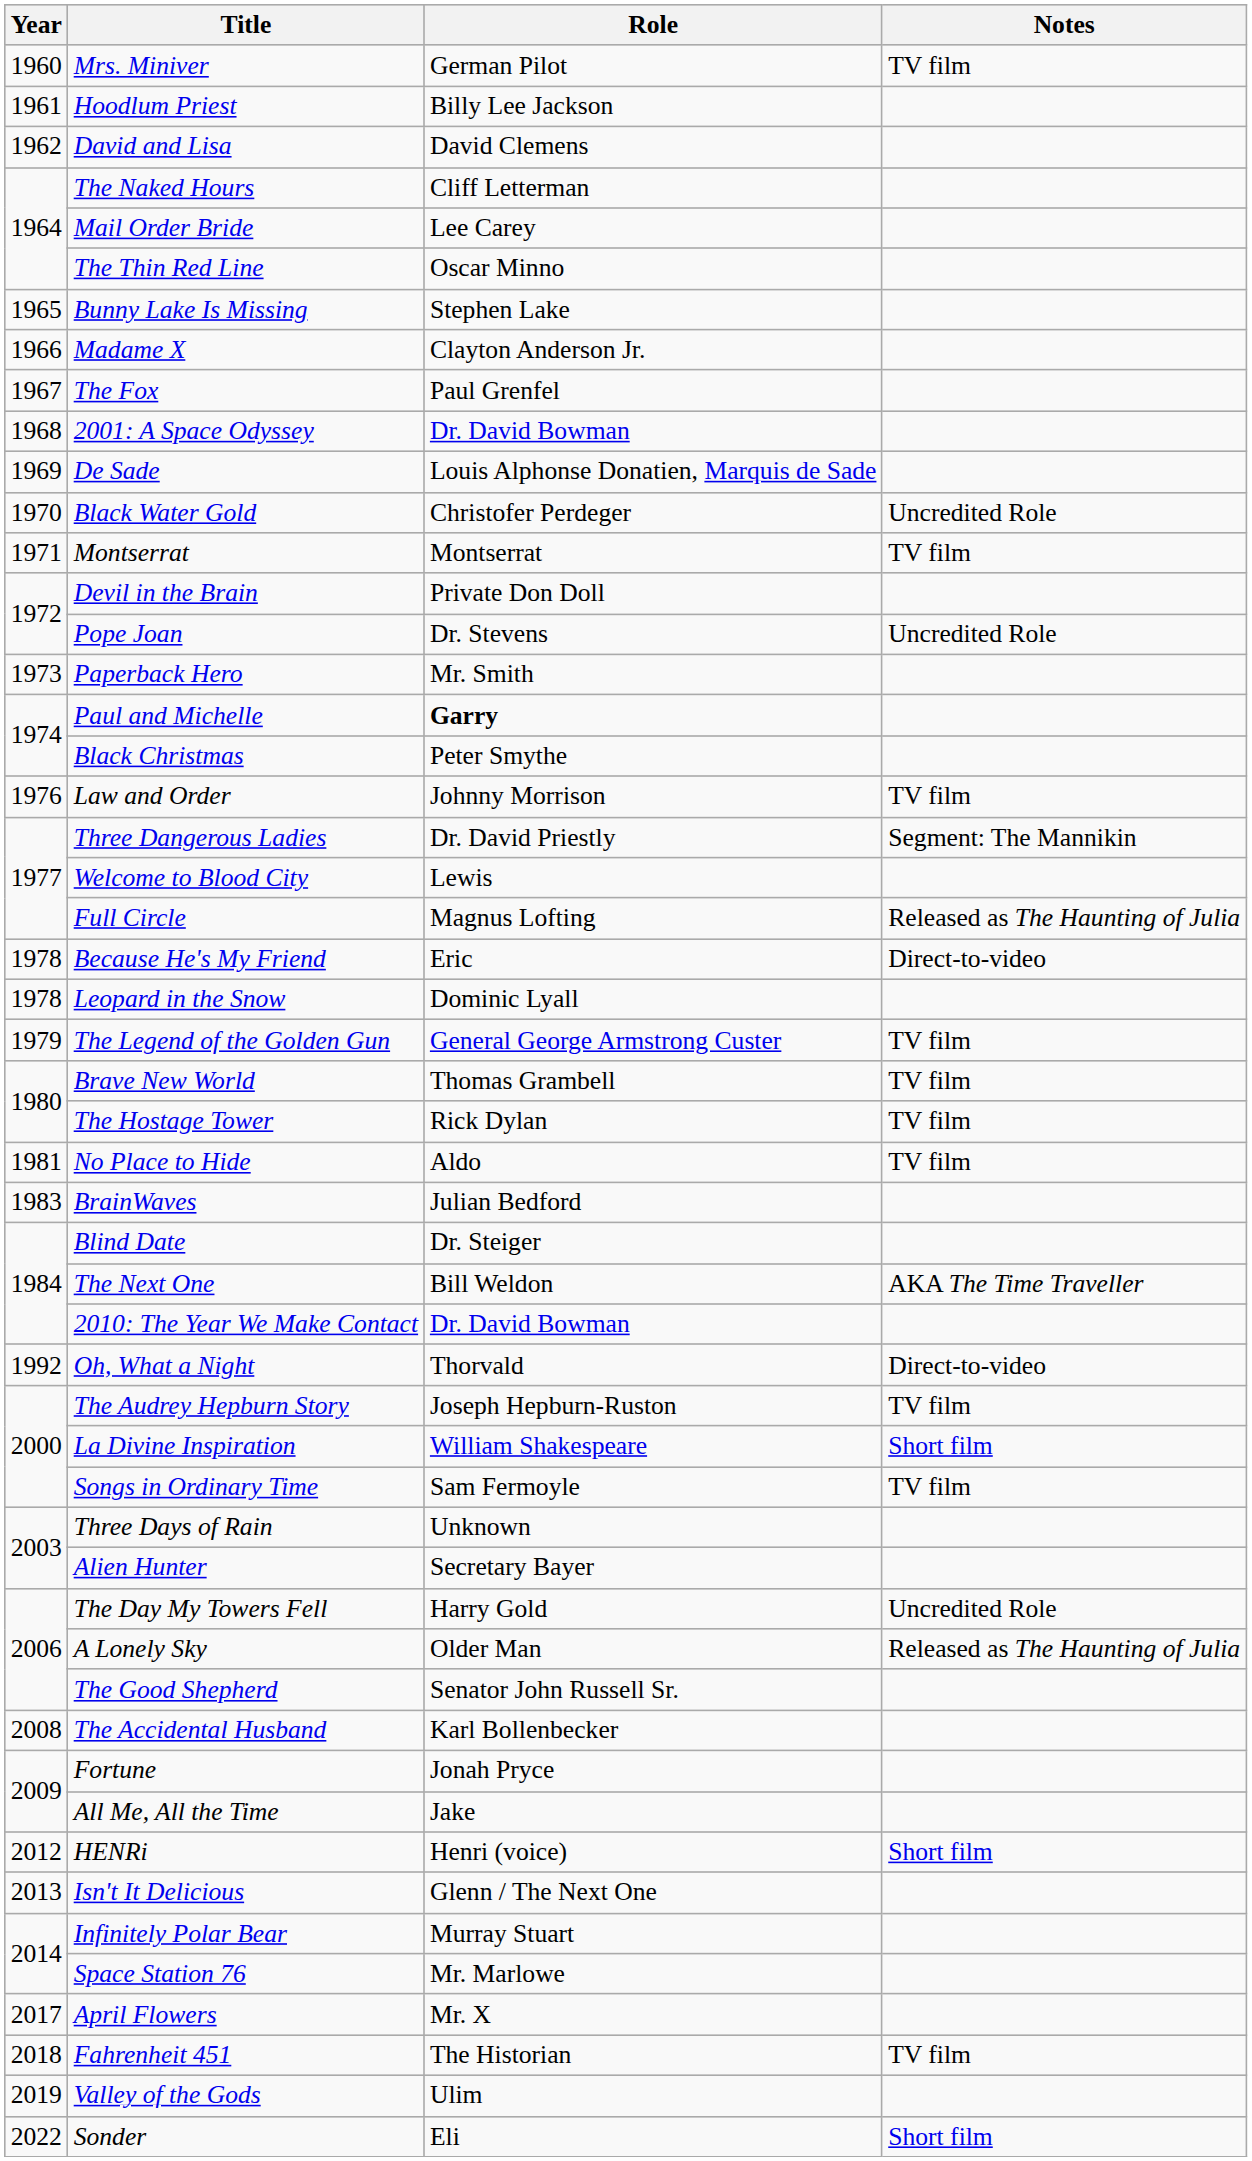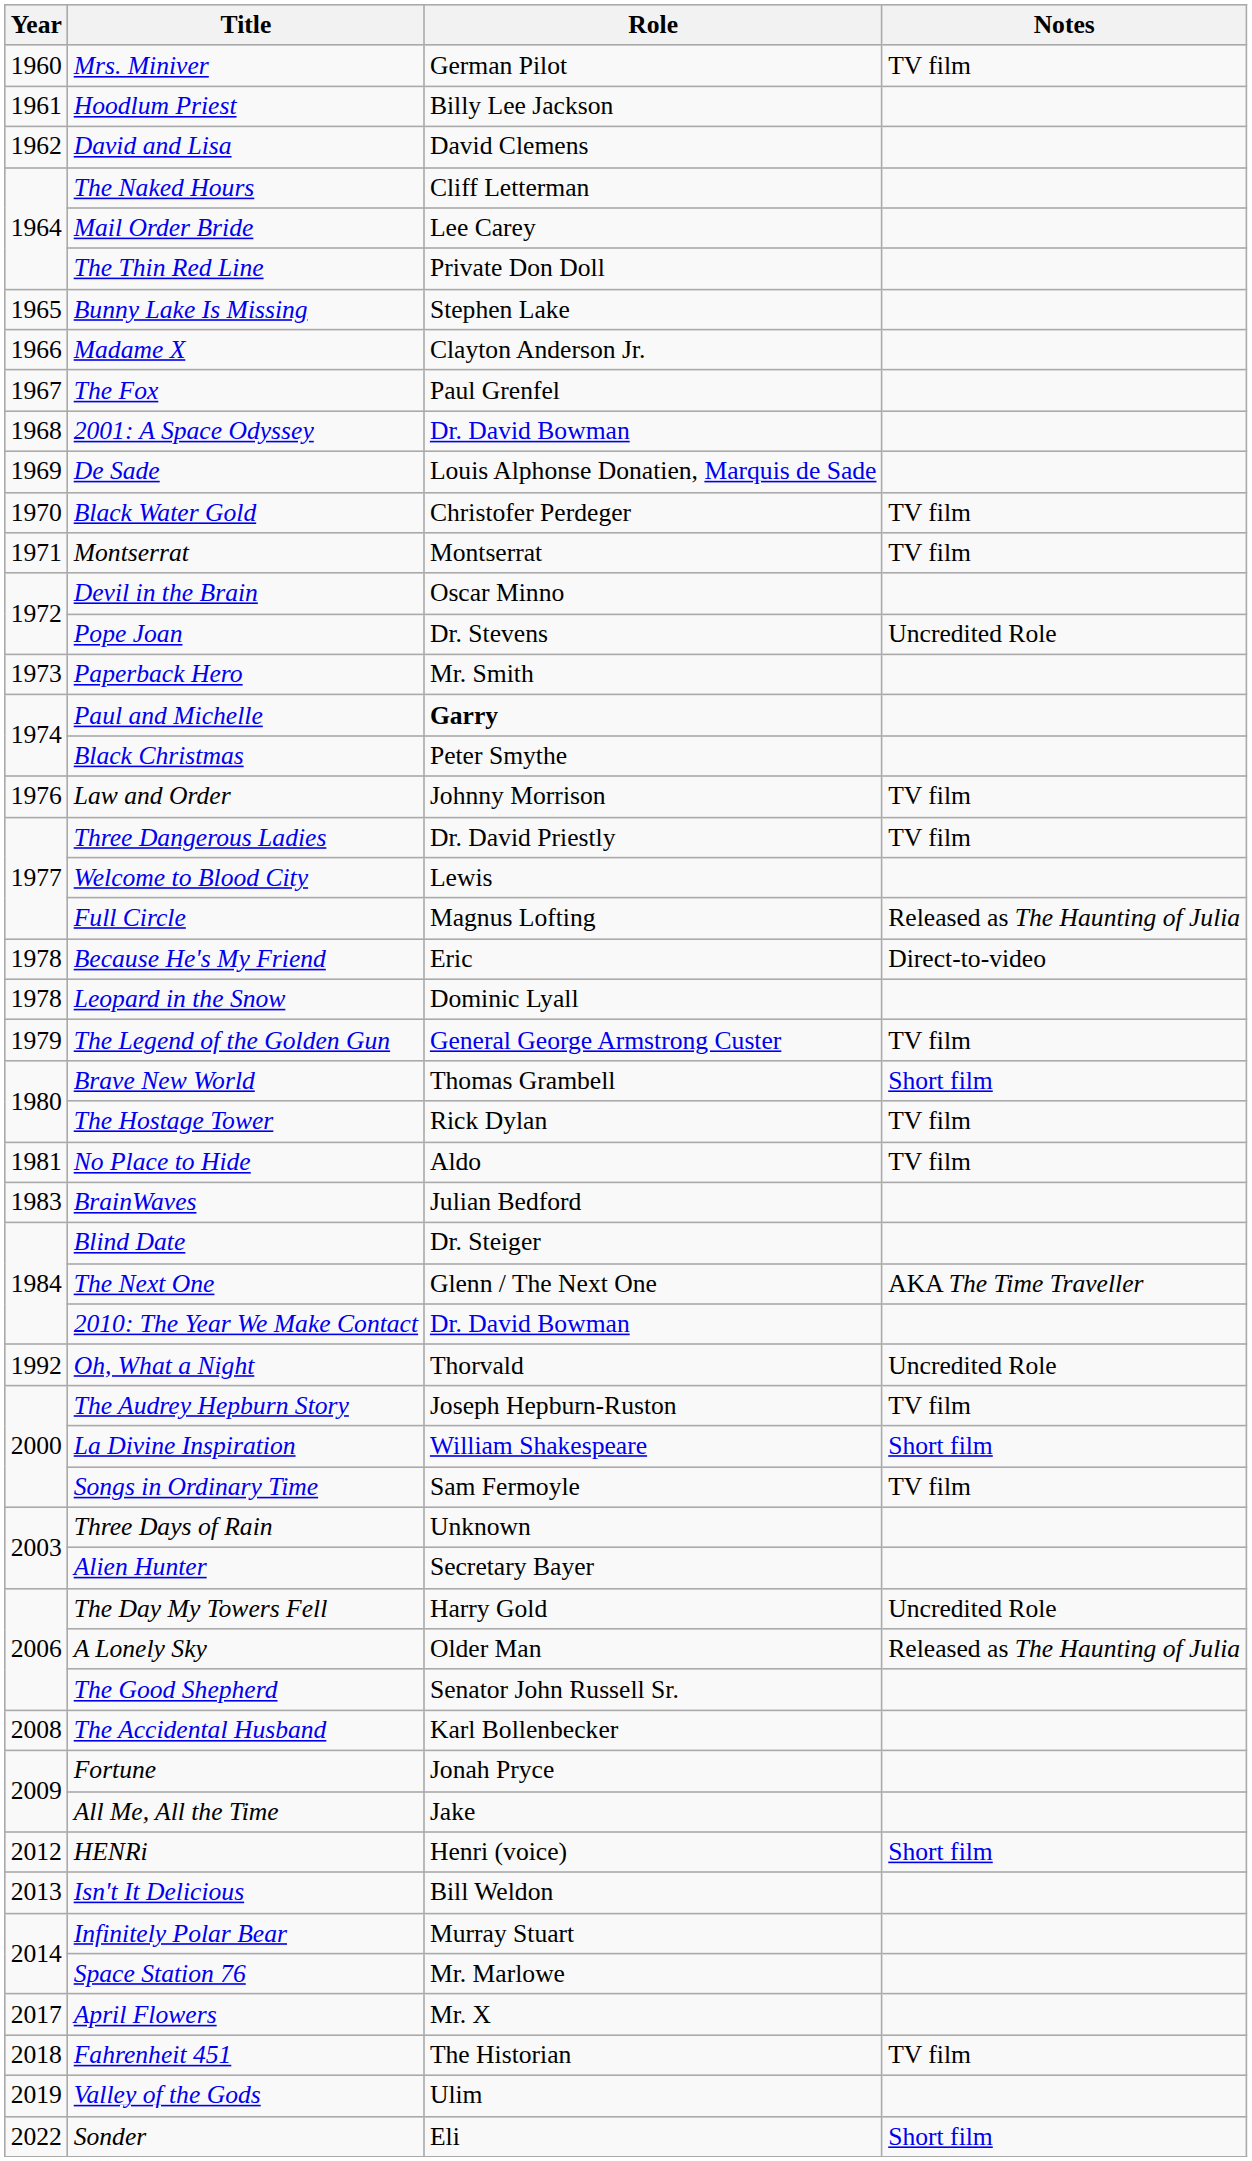 <table class="wikitable">
 <tr>
 <th>Year</th>
 <th>Title</th>
 <th>Role</th>
 <th>Notes</th>
 </tr>
 <tr>
 <td>1960</td>
 <td><em><a href='#'>Mrs. Miniver</a></em></td>
 <td>German Pilot</td>
 <td>TV film</td>
 </tr>
 <tr>
 <td>1961</td>
 <td><em><a href='#'>Hoodlum Priest</a></em></td>
 <td>Billy Lee Jackson</td>
 <td></td>
 </tr>
 <tr>
 <td>1962</td>
 <td><em><a href='#'>David and Lisa</a></em></td>
 <td>David Clemens</td>
 <td></td>
 </tr>
 <tr>
 <td rowspan="3">1964</td>
 <td><em><a href='#'>The Naked Hours</a></em></td>
 <td>Cliff Letterman</td>
 <td></td>
 </tr>
 <tr>
 <td><em><a href='#'>Mail Order Bride</a></em></td>
 <td>Lee Carey</td>
 <td></td>
 </tr>
 <tr>
 <td><em><a href='#'>The Thin Red Line</a></em></td>
-<td>Oscar Minno</td>
+<td>Private Don Doll</td>
 <td></td>
 </tr>
 <tr>
 <td>1965</td>
 <td><em><a href='#'>Bunny Lake Is Missing</a></em></td>
 <td>Stephen Lake</td>
 <td></td>
 </tr>
 <tr>
 <td>1966</td>
 <td><em><a href='#'>Madame X</a></em></td>
 <td>Clayton Anderson Jr.</td>
 <td></td>
 </tr>
 <tr>
 <td>1967</td>
 <td><em><a href='#'>The Fox</a></em></td>
 <td>Paul Grenfel</td>
 <td></td>
 </tr>
 <tr>
 <td>1968</td>
 <td><em><a href='#'>2001: A Space Odyssey</a></em></td>
 <td><a href='#'>Dr. David Bowman</a></td>
 <td></td>
 </tr>
 <tr>
 <td>1969</td>
 <td><em><a href='#'>De Sade</a></em></td>
 <td>Louis Alphonse Donatien, <a href='#'>Marquis de Sade</a></td>
 <td></td>
 </tr>
 <tr>
 <td>1970</td>
 <td><em><a href='#'>Black Water Gold</a></em></td>
 <td>Christofer Perdeger</td>
-<td>Uncredited Role</td>
+<td>TV film</td>
 </tr>
 <tr>
 <td>1971</td>
 <td><em>Montserrat</em></td>
 <td>Montserrat</td>
 <td>TV film</td>
 </tr>
 <tr>
 <td rowspan="2">1972</td>
 <td><em><a href='#'>Devil in the Brain</a></em></td>
-<td>Private Don Doll</td>
+<td>Oscar Minno</td>
 <td></td>
 </tr>
 <tr>
 <td><em><a href='#'>Pope Joan</a></em></td>
 <td>Dr. Stevens</td>
 <td>Uncredited Role</td>
 </tr>
 <tr>
 <td>1973</td>
 <td><em><a href='#'>Paperback Hero</a></em></td>
 <td>Mr. Smith</td>
 <td></td>
 </tr>
 <tr>
 <td rowspan="2">1974</td>
 <td><em><a href='#'>Paul and Michelle</a></em></td>
 <td><strong>Garry</strong></td>
 <td></td>
 </tr>
 <tr>
 <td><em><a href='#'>Black Christmas</a></em></td>
 <td>Peter Smythe</td>
 <td></td>
 </tr>
 <tr>
 <td>1976</td>
 <td><em>Law and Order</em></td>
 <td>Johnny Morrison</td>
 <td>TV film</td>
 </tr>
 <tr>
 <td rowspan="3">1977</td>
 <td><em><a href='#'>Three Dangerous Ladies</a></em></td>
 <td>Dr. David Priestly</td>
-<td>Segment: The Mannikin</td>
+<td>TV film</td>
 </tr>
 <tr>
 <td><em><a href='#'>Welcome to Blood City</a></em></td>
 <td>Lewis</td>
 <td></td>
 </tr>
 <tr>
 <td><em><a href='#'>Full Circle</a></em></td>
 <td>Magnus Lofting</td>
 <td>Released as <em>The Haunting of Julia</em></td>
 </tr>
 <tr>
 <td>1978</td>
 <td><em><a href='#'>Because He's My Friend</a></em></td>
 <td>Eric</td>
 <td>Direct-to-video</td>
 </tr>
 <tr>
 <td>1978</td>
 <td><em><a href='#'>Leopard in the Snow</a></em></td>
 <td>Dominic Lyall</td>
 <td></td>
 </tr>
 <tr>
 <td>1979</td>
 <td><em><a href='#'>The Legend of the Golden Gun</a></em></td>
 <td><a href='#'>General George Armstrong Custer</a></td>
 <td>TV film</td>
 </tr>
 <tr>
 <td rowspan="2">1980</td>
 <td><em><a href='#'>Brave New World</a></em></td>
 <td>Thomas Grambell</td>
-<td>TV film</td>
+<td><a href='#'>Short film</a></td>
 </tr>
 <tr>
 <td><em><a href='#'>The Hostage Tower</a></em></td>
 <td>Rick Dylan</td>
 <td>TV film</td>
 </tr>
 <tr>
 <td>1981</td>
 <td><em><a href='#'>No Place to Hide</a></em></td>
 <td>Aldo</td>
 <td>TV film</td>
 </tr>
 <tr>
 <td>1983</td>
 <td><em><a href='#'>BrainWaves</a></em></td>
 <td>Julian Bedford</td>
 <td></td>
 </tr>
 <tr>
 <td rowspan="3">1984</td>
 <td><em><a href='#'>Blind Date</a></em></td>
 <td>Dr. Steiger</td>
 <td></td>
 </tr>
 <tr>
 <td><em><a href='#'>The Next One</a></em></td>
-<td>Bill Weldon</td>
+<td>Glenn / The Next One</td>
 <td>AKA <em>The Time Traveller</em></td>
 </tr>
 <tr>
 <td><em><a href='#'>2010: The Year We Make Contact</a></em></td>
 <td><a href='#'>Dr. David Bowman</a></td>
 <td></td>
 </tr>
 <tr>
 <td>1992</td>
 <td><em><a href='#'>Oh, What a Night</a></em></td>
 <td>Thorvald</td>
-<td>Direct-to-video</td>
+<td>Uncredited Role</td>
 </tr>
 <tr>
 <td rowspan="3">2000</td>
 <td><em><a href='#'>The Audrey Hepburn Story</a></em></td>
 <td>Joseph Hepburn-Ruston</td>
 <td>TV film</td>
 </tr>
 <tr>
 <td><em><a href='#'>La Divine Inspiration</a></em></td>
 <td><a href='#'>William Shakespeare</a></td>
 <td><a href='#'>Short film</a></td>
 </tr>
 <tr>
 <td><em><a href='#'>Songs in Ordinary Time</a></em></td>
 <td>Sam Fermoyle</td>
 <td>TV film</td>
 </tr>
 <tr>
 <td rowspan="2">2003</td>
 <td><em>Three Days of Rain</em></td>
 <td>Unknown</td>
 <td></td>
 </tr>
 <tr>
 <td><em><a href='#'>Alien Hunter</a></em></td>
 <td>Secretary Bayer</td>
 <td></td>
 </tr>
 <tr>
 <td rowspan="3">2006</td>
 <td><em>The Day My Towers Fell</em></td>
 <td>Harry Gold</td>
 <td>Uncredited Role</td>
 </tr>
 <tr>
 <td><em>A Lonely Sky</em></td>
 <td>Older Man</td>
 <td>Released as <em>The Haunting of Julia</em></td>
 </tr>
 <tr>
 <td><em><a href='#'>The Good Shepherd</a></em></td>
 <td>Senator John Russell Sr.</td>
 <td></td>
 </tr>
 <tr>
 <td>2008</td>
 <td><em><a href='#'>The Accidental Husband</a></em></td>
 <td>Karl Bollenbecker</td>
 <td></td>
 </tr>
 <tr>
 <td rowspan="2">2009</td>
 <td><em>Fortune</em></td>
 <td>Jonah Pryce</td>
 <td></td>
 </tr>
 <tr>
 <td><em>All Me, All the Time</em></td>
 <td>Jake</td>
 <td></td>
 </tr>
 <tr>
 <td rowspan="1">2012</td>
 <td><em>HENRi</em></td>
 <td>Henri (voice)</td>
 <td><a href='#'>Short film</a></td>
 </tr>
 <tr>
 <td rowspan="1">2013</td>
 <td><em><a href='#'>Isn't It Delicious</a></em></td>
-<td>Glenn / The Next One</td>
+<td>Bill Weldon</td>
 <td></td>
 </tr>
 <tr>
 <td rowspan="2">2014</td>
 <td><em><a href='#'>Infinitely Polar Bear</a></em></td>
 <td>Murray Stuart</td>
 <td></td>
 </tr>
 <tr>
 <td><em><a href='#'>Space Station 76</a></em></td>
 <td>Mr. Marlowe</td>
 <td></td>
 </tr>
 <tr>
 <td>2017</td>
 <td><em><a href='#'>April Flowers</a></em></td>
 <td>Mr. X</td>
 <td></td>
 </tr>
 <tr>
 <td>2018</td>
 <td><em><a href='#'>Fahrenheit 451</a></em></td>
 <td>The Historian</td>
 <td>TV film</td>
 </tr>
 <tr>
 <td>2019</td>
 <td><em><a href='#'>Valley of the Gods</a></em></td>
 <td>Ulim</td>
 <td></td>
 </tr>
 <tr>
 <td>2022</td>
 <td><em>Sonder</em></td>
 <td>Eli</td>
 <td><a href='#'>Short film</a></td>
 </tr>
 </table>
